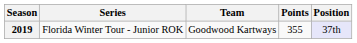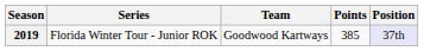 <table class="wikitable" style="font-size: 85%; text-align:center">
 <tr>
 <th>Season</th>
 <th>Series</th>
 <th>Team</th>
 <th>Points</th>
 <th>Position</th>
 </tr>
 <tr>
 <th>2019</th>
 <td align="left">Florida Winter Tour - Junior ROK</td>
 <td align="left">Goodwood Kartways</td>
-<td>355</td>
+<td>385</td>
 <td style="background: lavender;">37th</td>
 </tr>
 </table>
